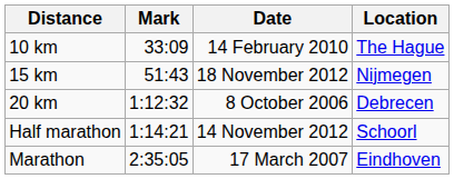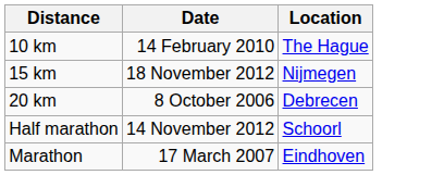 <table class="wikitable" |]>
 <tr>
 <th>Distance</th>
-<th>Mark</th>
 <th>Date</th>
 <th>Location</th>
 </tr>
 <tr>
 <td>10 km</td>
-<td align=right>33:09</td>
 <td align=right>14 February 2010</td>
 <td><a href='#'>The Hague</a></td>
 </tr>
 <tr>
 <td>15 km</td>
-<td align=right>51:43</td>
 <td align=right>18 November 2012</td>
 <td><a href='#'>Nijmegen</a></td>
 </tr>
 <tr>
 <td>20 km</td>
-<td align=right>1:12:32</td>
 <td align=right>8 October 2006</td>
 <td><a href='#'>Debrecen</a></td>
 </tr>
 <tr>
 <td>Half marathon</td>
-<td align=right>1:14:21</td>
 <td align=right>14 November 2012</td>
 <td><a href='#'>Schoorl</a></td>
 </tr>
 <tr>
 <td>Marathon</td>
-<td align=right>2:35:05</td>
 <td align=right>17 March 2007</td>
 <td><a href='#'>Eindhoven</a></td>
 </tr>
 </table>
